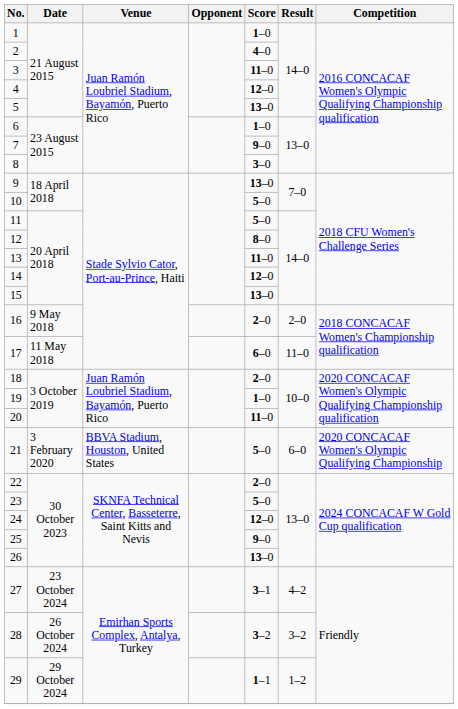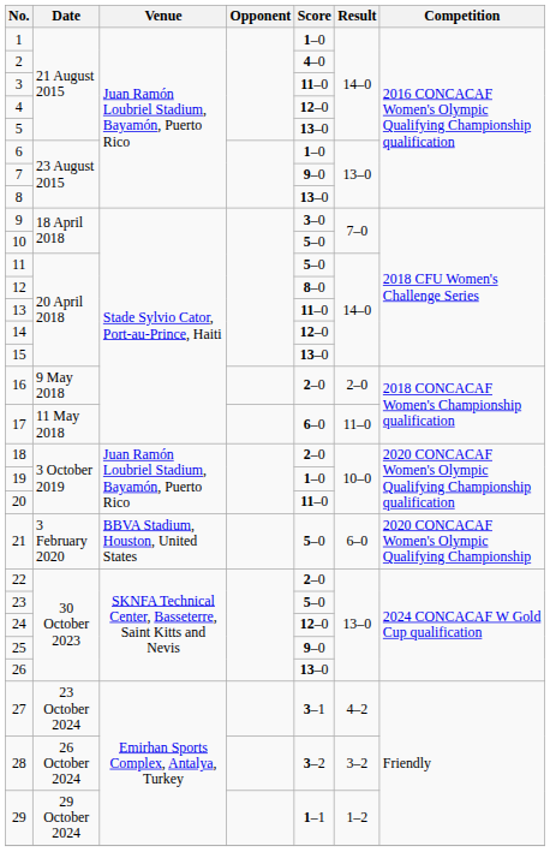 <table class="wikitable" style="text-align:center;">
 <tr>
 <th>No.</th>
 <th>Date</th>
 <th>Venue</th>
 <th>Opponent</th>
 <th>Score</th>
 <th>Result</th>
 <th>Competition</th>
 </tr>
 <tr>
 <td>1</td>
 <td rowspan=5 style="text-align:left;">21 August 2015</td>
 <td rowspan=8 style="text-align:left;"><a href='#'>Juan Ramón Loubriel Stadium</a>, <a href='#'>Bayamón</a>, Puerto Rico</td>
 <td rowspan=5 style="text-align:left;"></td>
 <td><strong>1</strong>–0</td>
 <td rowspan=5>14–0</td>
 <td rowspan=8 style="text-align:left;"><a href='#'>2016 CONCACAF Women's Olympic Qualifying Championship qualification</a></td>
 </tr>
 <tr>
 <td>2</td>
 <td><strong>4</strong>–0</td>
 </tr>
 <tr>
 <td>3</td>
 <td><strong>11</strong>–0</td>
 </tr>
 <tr>
 <td>4</td>
 <td><strong>12</strong>–0</td>
 </tr>
 <tr>
 <td>5</td>
 <td><strong>13</strong>–0</td>
 </tr>
 <tr>
 <td>6</td>
 <td rowspan=3 style="text-align:left;">23 August 2015</td>
 <td rowspan=3 style="text-align:left;"></td>
 <td><strong>1</strong>–0</td>
 <td rowspan=3>13–0</td>
 </tr>
 <tr>
 <td>7</td>
 <td><strong>9</strong>–0</td>
 </tr>
 <tr>
 <td>8</td>
-<td><strong>3</strong>–0</td>
+<td><strong>13</strong>–0</td>
 </tr>
 <tr>
 <td>9</td>
 <td rowspan=2 style="text-align:left;">18 April 2018</td>
 <td rowspan=9 style="text-align:left;"><a href='#'>Stade Sylvio Cator</a>, <a href='#'>Port-au-Prince</a>, Haiti</td>
 <td rowspan=7 style="text-align:left;"></td>
-<td><strong>13</strong>–0</td>
+<td><strong>3</strong>–0</td>
 <td rowspan=2>7–0</td>
 <td rowspan=7 style="text-align:left;"><a href='#'>2018 CFU Women's Challenge Series</a></td>
 </tr>
 <tr>
 <td>10</td>
 <td><strong>5</strong>–0</td>
 </tr>
 <tr>
 <td>11</td>
 <td rowspan=5 style="text-align:left;">20 April 2018</td>
 <td><strong>5</strong>–0</td>
 <td rowspan=5>14–0</td>
 </tr>
 <tr>
 <td>12</td>
 <td><strong>8</strong>–0</td>
 </tr>
 <tr>
 <td>13</td>
 <td><strong>11</strong>–0</td>
 </tr>
 <tr>
 <td>14</td>
 <td><strong>12</strong>–0</td>
 </tr>
 <tr>
 <td>15</td>
 <td><strong>13</strong>–0</td>
 </tr>
 <tr>
 <td>16</td>
 <td style="text-align:left;">9 May 2018</td>
 <td style="text-align:left;"></td>
 <td><strong>2</strong>–0</td>
 <td>2–0</td>
 <td rowspan=2 style="text-align:left;"><a href='#'>2018 CONCACAF Women's Championship qualification</a></td>
 </tr>
 <tr>
 <td>17</td>
 <td style="text-align:left;">11 May 2018</td>
 <td style="text-align:left;"></td>
 <td><strong>6</strong>–0</td>
 <td>11–0</td>
 </tr>
 <tr>
 <td>18</td>
 <td rowspan=3 style="text-align:left;">3 October 2019</td>
 <td rowspan=3 style="text-align:left;"><a href='#'>Juan Ramón Loubriel Stadium</a>, <a href='#'>Bayamón</a>, Puerto Rico</td>
 <td rowspan=3 style="text-align:left;"></td>
 <td><strong>2</strong>–0</td>
 <td rowspan=3>10–0</td>
 <td rowspan=3 style="text-align:left;"><a href='#'>2020 CONCACAF Women's Olympic Qualifying Championship qualification</a></td>
 </tr>
 <tr>
 <td>19</td>
 <td><strong>1</strong>–0</td>
 </tr>
 <tr>
 <td>20</td>
 <td><strong>11</strong>–0</td>
 </tr>
 <tr>
 <td>21</td>
 <td style="text-align:left;">3 February 2020</td>
 <td style="text-align:left;"><a href='#'>BBVA Stadium</a>, <a href='#'>Houston</a>, United States</td>
 <td style="text-align:left;"></td>
 <td><strong>5</strong>–0</td>
 <td>6–0</td>
 <td style="text-align:left;"><a href='#'>2020 CONCACAF Women's Olympic Qualifying Championship</a></td>
 </tr>
 <tr>
 <td>22</td>
 <td rowspan=5>30 October 2023</td>
 <td rowspan=5><a href='#'>SKNFA Technical Center</a>, <a href='#'>Basseterre</a>, Saint Kitts and  Nevis</td>
 <td rowspan=5></td>
 <td><strong>2</strong>–0</td>
 <td rowspan=5>13–0</td>
 <td rowspan=5 style="text-align:left;"><a href='#'>2024 CONCACAF W Gold Cup qualification</a></td>
 </tr>
 <tr>
 <td>23</td>
 <td><strong>5</strong>–0</td>
 </tr>
 <tr>
 <td>24</td>
 <td><strong>12</strong>–0</td>
 </tr>
 <tr>
 <td>25</td>
 <td><strong>9</strong>–0</td>
 </tr>
 <tr>
 <td>26</td>
 <td><strong>13</strong>–0</td>
 </tr>
 <tr>
 <td>27</td>
 <td>23 October 2024</td>
 <td rowspan=3><a href='#'>Emirhan Sports Complex</a>, <a href='#'>Antalya</a>, Turkey</td>
 <td></td>
 <td><strong>3</strong>–1</td>
 <td>4–2</td>
 <td rowspan=3 style="text-align:left;">Friendly</td>
 </tr>
 <tr>
 <td>28</td>
 <td>26 October 2024</td>
 <td></td>
 <td><strong>3</strong>–2</td>
 <td>3–2</td>
 </tr>
 <tr>
 <td>29</td>
 <td>29 October 2024</td>
 <td></td>
 <td><strong>1</strong>–1</td>
 <td>1–2</td>
 </tr>
 <tr>
 </tr>
 </table>
